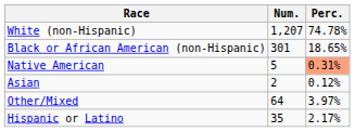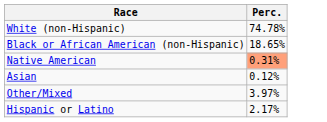 <table class="wikitable">
 <tr>
 <th>Race</th>
-<th>Num.</th>
 <th>Perc.</th>
 </tr>
 <tr>
 <td><a href='#'>White</a> (non-Hispanic)</td>
-<td>1,207</td>
 <td>74.78%</td>
 </tr>
 <tr>
 <td><a href='#'>Black or African American</a> (non-Hispanic)</td>
-<td>301</td>
 <td>18.65%</td>
 </tr>
 <tr>
 <td><a href='#'>Native American</a></td>
-<td>5</td>
 <td style="background: lightsalmon;">0.31%</td>
 </tr>
 <tr>
 <td><a href='#'>Asian</a></td>
-<td>2</td>
 <td>0.12%</td>
 </tr>
 <tr>
 <td><a href='#'>Other/Mixed</a></td>
-<td>64</td>
 <td>3.97%</td>
 </tr>
 <tr>
 <td><a href='#'>Hispanic</a> or <a href='#'>Latino</a></td>
-<td>35</td>
 <td>2.17%</td>
 </tr>
 </table>
